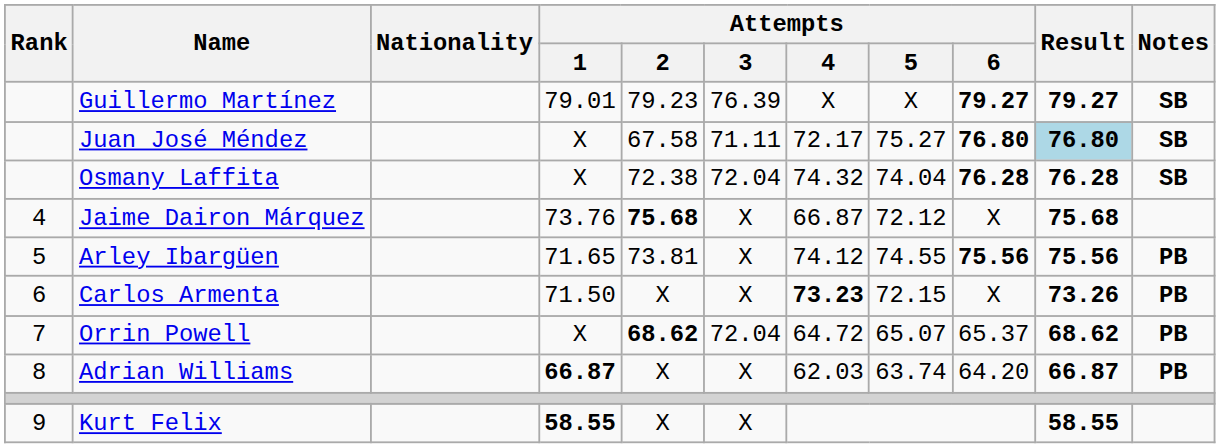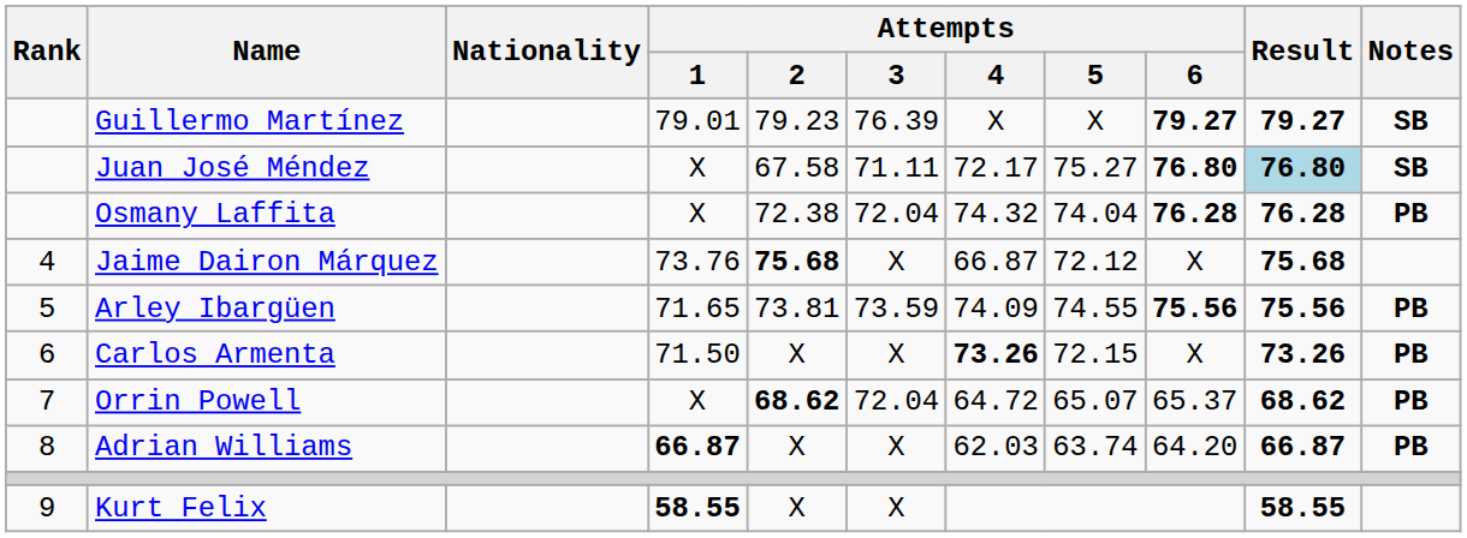 <table class="wikitable sortable" style="text-align:center">
 <tr>
 <th rowspan=2>Rank</th>
 <th rowspan=2>Name</th>
 <th rowspan=2>Nationality</th>
 <th colspan=6>Attempts</th>
 <th rowspan=2>Result</th>
 <th rowspan=2>Notes</th>
 </tr>
 <tr>
 <th>1</th>
 <th>2</th>
 <th>3</th>
 <th>4</th>
 <th>5</th>
 <th>6</th>
 </tr>
 <tr>
 <td></td>
 <td align=left><a href='#'>Guillermo Martínez</a></td>
 <td align=left></td>
 <td>79.01</td>
 <td>79.23</td>
 <td>76.39</td>
 <td>X</td>
 <td>X</td>
 <td><strong>79.27</strong></td>
 <td><strong>79.27</strong></td>
 <td><strong>SB</strong></td>
 </tr>
 <tr>
 <td></td>
 <td align=left><a href='#'>Juan José Méndez</a></td>
 <td align=left></td>
 <td>X</td>
 <td>67.58</td>
 <td>71.11</td>
 <td>72.17</td>
 <td>75.27</td>
 <td><strong>76.80</strong></td>
 <td style="background: lightblue;"><strong>76.80</strong></td>
 <td><strong>SB</strong></td>
 </tr>
 <tr>
 <td></td>
 <td align=left><a href='#'>Osmany Laffita</a></td>
 <td align=left></td>
 <td>X</td>
 <td>72.38</td>
 <td>72.04</td>
 <td>74.32</td>
 <td>74.04</td>
 <td><strong>76.28</strong></td>
 <td><strong>76.28</strong></td>
-<td><strong>SB</strong></td>
+<td><strong>PB</strong></td>
 </tr>
 <tr>
 <td>4</td>
 <td align=left><a href='#'>Jaime Dairon Márquez</a></td>
 <td align=left></td>
 <td>73.76</td>
 <td><strong>75.68</strong></td>
 <td>X</td>
 <td>66.87</td>
 <td>72.12</td>
 <td>X</td>
 <td><strong>75.68</strong></td>
 <td></td>
 </tr>
 <tr>
 <td>5</td>
 <td align=left><a href='#'>Arley Ibargüen</a></td>
 <td align=left></td>
 <td>71.65</td>
 <td>73.81</td>
-<td>X</td>
-<td>74.12</td>
+<td>73.59</td>
+<td>74.09</td>
 <td>74.55</td>
 <td><strong>75.56</strong></td>
 <td><strong>75.56</strong></td>
 <td><strong>PB</strong></td>
 </tr>
 <tr>
 <td>6</td>
 <td align=left><a href='#'>Carlos Armenta</a></td>
 <td align=left></td>
 <td>71.50</td>
 <td>X</td>
 <td>X</td>
-<td><strong>73.23</strong></td>
+<td><strong>73.26</strong></td>
 <td>72.15</td>
 <td>X</td>
 <td><strong>73.26</strong></td>
 <td><strong>PB</strong></td>
 </tr>
 <tr>
 <td>7</td>
 <td align=left><a href='#'>Orrin Powell</a></td>
 <td align=left></td>
 <td>X</td>
 <td><strong>68.62</strong></td>
 <td>72.04</td>
 <td>64.72</td>
 <td>65.07</td>
 <td>65.37</td>
 <td><strong>68.62</strong></td>
 <td><strong>PB</strong></td>
 </tr>
 <tr>
 <td>8</td>
 <td align=left><a href='#'>Adrian Williams</a></td>
 <td align=left></td>
 <td><strong>66.87</strong></td>
 <td>X</td>
 <td>X</td>
 <td>62.03</td>
 <td>63.74</td>
 <td>64.20</td>
 <td><strong>66.87</strong></td>
 <td><strong>PB</strong></td>
 </tr>
 <tr>
 <td colspan=11 bgcolor=lightgray></td>
 </tr>
 <tr>
 <td>9</td>
 <td align=left><a href='#'>Kurt Felix</a></td>
 <td align=left></td>
 <td><strong>58.55</strong></td>
 <td>X</td>
 <td>X</td>
 <td colspan=3></td>
 <td><strong>58.55</strong></td>
 <td></td>
 </tr>
 </table>
